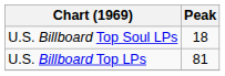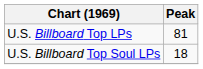 <table class="wikitable">
 <tr>
 <th>Chart (1969)</th>
 <th>Peak</th>
 </tr>
 <tr>
+<td>U.S. <a href='#'><em>Billboard</em> Top LPs</a></td>
+<td align="center">81</td>
+</tr>
+<tr>
 <td>U.S. <em>Billboard</em> <a href='#'>Top Soul LPs</a></td>
 <td align="center">18</td>
 </tr>
 <tr>
-<td>U.S. <a href='#'><em>Billboard</em> Top LPs</a></td>
-<td align="center">81</td>
-</tr>
-<tr>
 </tr>
 </table>
